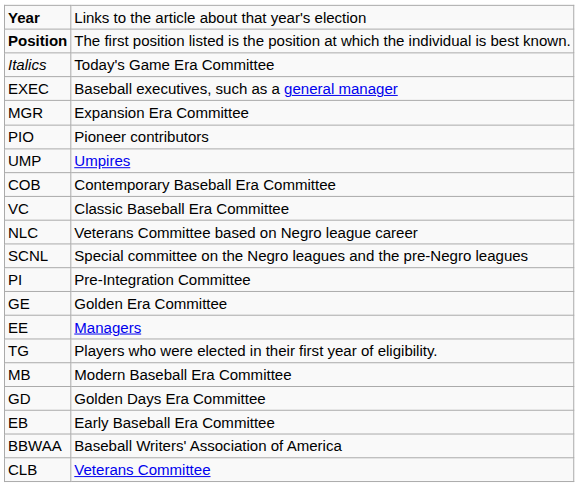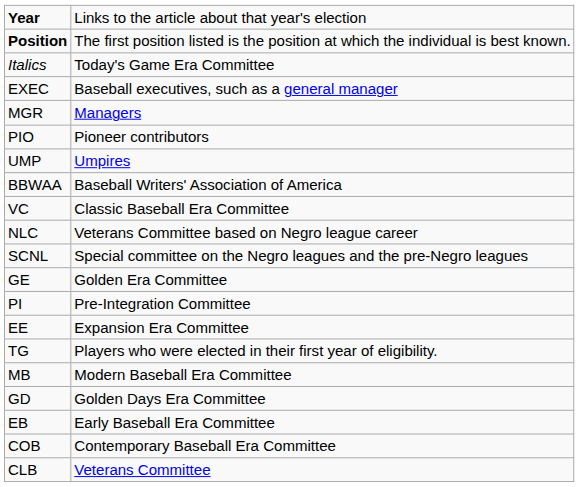 <table class="wikitable" style="float:left; font-size:95%">
 <tr style="white-space:nowrap;">
 <td><strong>Year</strong></td>
 <td>Links to the article about that year's election</td>
 </tr>
 <tr>
 <td><strong>Position</strong></td>
 <td>The first position listed is the position at which the individual is best known.</td>
 </tr>
 <tr>
 <td><em>Italics </em></td>
 <td>Today's Game Era Committee</td>
 </tr>
 <tr>
 <td>EXEC</td>
 <td>Baseball executives, such as a <a href='#'>general manager</a></td>
 </tr>
 <tr>
 <td>MGR</td>
-<td>Expansion Era Committee</td>
+<td><a href='#'>Managers</a></td>
 </tr>
 <tr>
 <td>PIO</td>
 <td>Pioneer contributors</td>
 </tr>
 <tr>
 <td>UMP</td>
 <td><a href='#'>Umpires</a></td>
 </tr>
 <tr>
-<td>COB</td>
-<td>Contemporary Baseball Era Committee</td>
+<td>BBWAA</td>
+<td>Baseball Writers' Association of America</td>
 </tr>
 <tr>
 <td>VC</td>
 <td>Classic Baseball Era Committee</td>
 </tr>
 <tr>
 <td>NLC</td>
 <td>Veterans Committee based on Negro league career</td>
 </tr>
 <tr>
 <td>SCNL</td>
 <td>Special committee on the Negro leagues and the pre-Negro leagues</td>
 </tr>
 <tr>
+<td>GE</td>
+<td>Golden Era Committee</td>
+</tr>
+<tr>
 <td>PI</td>
 <td>Pre-Integration Committee</td>
 </tr>
 <tr>
-<td>GE</td>
-<td>Golden Era Committee</td>
-</tr>
-<tr>
 <td>EE</td>
-<td><a href='#'>Managers</a></td>
+<td>Expansion Era Committee</td>
 </tr>
 <tr>
 <td>TG</td>
 <td>Players who were elected in their first year of eligibility.</td>
 </tr>
 <tr>
 <td>MB</td>
 <td>Modern Baseball Era Committee</td>
 </tr>
 <tr>
 <td>GD</td>
 <td>Golden Days Era Committee</td>
 </tr>
 <tr>
 <td>EB</td>
 <td>Early Baseball Era Committee</td>
 </tr>
 <tr>
-<td>BBWAA</td>
-<td>Baseball Writers' Association of America</td>
+<td>COB</td>
+<td>Contemporary Baseball Era Committee</td>
 </tr>
 <tr>
 <td>CLB</td>
 <td><a href='#'>Veterans Committee</a></td>
 </tr>
 </table>
